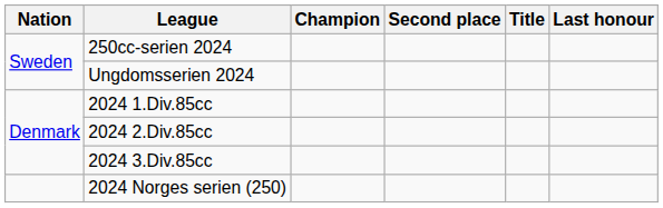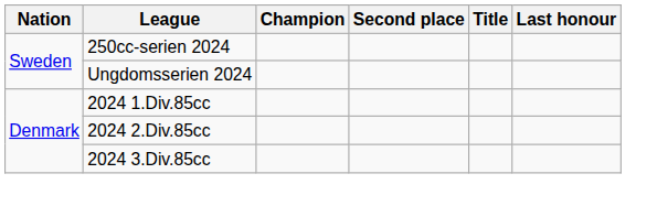 <table class=wikitable style="font-size:14px">
 <tr>
 <th>Nation</th>
 <th>League</th>
 <th>Champion</th>
 <th>Second place</th>
 <th data-sort-type="number">Title</th>
 <th>Last honour</th>
 </tr>
 <tr>
 <td rowspan=2> <a href='#'>Sweden</a></td>
 <td>250cc-serien 2024</td>
 <td></td>
 <td></td>
 <td></td>
 <td></td>
 </tr>
 <tr>
 <td>Ungdomsserien 2024</td>
 <td></td>
 <td></td>
 <td></td>
 <td></td>
 </tr>
 <tr>
 <td rowspan=3> <a href='#'>Denmark</a></td>
 <td>2024 1.Div.85cc</td>
 <td></td>
 <td></td>
 <td></td>
 <td></td>
 </tr>
 <tr>
 <td>2024 2.Div.85cc</td>
 <td></td>
 <td></td>
 <td></td>
 <td></td>
 </tr>
 <tr>
 <td>2024 3.Div.85cc</td>
 <td></td>
 <td></td>
 <td></td>
 <td></td>
 </tr>
-<tr>
-<td></td>
-<td>2024 Norges serien (250)</td>
-<td></td>
-<td></td>
-<td></td>
-<td></td>
-</tr>
 </table>
